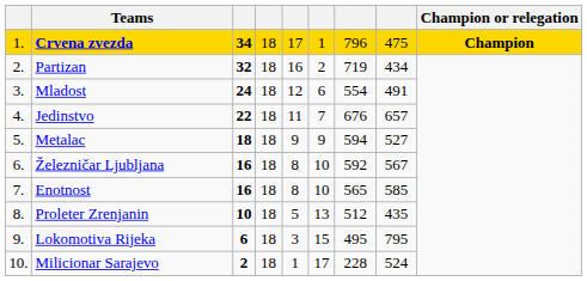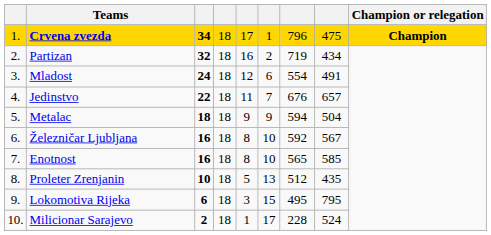 <table class="wikitable" style="text-align: center;">
 <tr>
 <th width=20></th>
 <th width=200>Teams</th>
 <th></th>
 <th width=20></th>
 <th width=20></th>
 <th width=20></th>
 <th width=35></th>
 <th width=35></th>
 <th>Champion or relegation</th>
 </tr>
 <tr bgcolor=gold>
 <td>1.</td>
 <td style="text-align:left;"><strong><a href='#'>Crvena zvezda</a></strong></td>
 <td><strong>34</strong></td>
 <td>18</td>
 <td>17</td>
 <td>1</td>
 <td>796</td>
 <td>475</td>
 <td><strong>Champion</strong></td>
 </tr>
 <tr align=center>
 <td>2.</td>
 <td style="text-align:left;"><a href='#'>Partizan</a></td>
 <td><strong>32</strong></td>
 <td>18</td>
 <td>16</td>
 <td>2</td>
 <td>719</td>
 <td>434</td>
 </tr>
 <tr align=center>
 <td>3.</td>
 <td style="text-align:left;"><a href='#'>Mladost</a></td>
 <td><strong>24</strong></td>
 <td>18</td>
 <td>12</td>
 <td>6</td>
 <td>554</td>
 <td>491</td>
 </tr>
 <tr align=center>
 <td>4.</td>
 <td style="text-align:left;"><a href='#'>Jedinstvo</a></td>
 <td><strong>22</strong></td>
 <td>18</td>
 <td>11</td>
 <td>7</td>
 <td>676</td>
 <td>657</td>
 </tr>
 <tr align=center>
 <td>5.</td>
 <td style="text-align:left;"><a href='#'>Metalac</a></td>
 <td><strong>18</strong></td>
 <td>18</td>
 <td>9</td>
 <td>9</td>
 <td>594</td>
-<td>527</td>
+<td>504</td>
 </tr>
 <tr align=center>
 <td>6.</td>
 <td style="text-align:left;"><a href='#'>Železničar Ljubljana</a></td>
 <td><strong>16</strong></td>
 <td>18</td>
 <td>8</td>
 <td>10</td>
 <td>592</td>
 <td>567</td>
 </tr>
 <tr align=center>
 <td>7.</td>
 <td style="text-align:left;"><a href='#'>Enotnost</a></td>
 <td><strong>16</strong></td>
 <td>18</td>
 <td>8</td>
 <td>10</td>
 <td>565</td>
 <td>585</td>
 </tr>
 <tr align=center>
 <td>8.</td>
 <td style="text-align:left;"><a href='#'>Proleter Zrenjanin</a></td>
 <td><strong>10</strong></td>
 <td>18</td>
 <td>5</td>
 <td>13</td>
 <td>512</td>
 <td>435</td>
 </tr>
 <tr align=center>
 <td>9.</td>
 <td style="text-align:left;"><a href='#'>Lokomotiva Rijeka</a></td>
 <td><strong>6</strong></td>
 <td>18</td>
 <td>3</td>
 <td>15</td>
 <td>495</td>
 <td>795</td>
 </tr>
 <tr align=center>
 <td>10.</td>
 <td style="text-align:left;"><a href='#'>Milicionar Sarajevo</a></td>
 <td><strong>2</strong></td>
 <td>18</td>
 <td>1</td>
 <td>17</td>
 <td>228</td>
 <td>524</td>
 </tr>
 </table>
